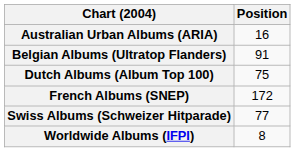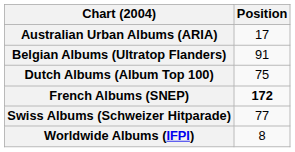 <table class="wikitable sortable plainrowheaders" style="text-align:center;">
 <tr>
 <th scope="col">Chart (2004)</th>
 <th scope="col">Position</th>
 </tr>
 <tr>
 <th scope="row">Australian Urban Albums (ARIA)</th>
-<td>16</td>
+<td>17</td>
 </tr>
 <tr>
 <th scope="row">Belgian Albums (Ultratop Flanders)</th>
 <td>91</td>
 </tr>
 <tr>
 <th scope="row">Dutch Albums (Album Top 100)</th>
 <td>75</td>
 </tr>
 <tr>
 <th scope="row">French Albums (SNEP)</th>
-<td>172</td>
+<td><strong>172</strong></td>
 </tr>
 <tr>
 <th scope="row">Swiss Albums (Schweizer Hitparade)</th>
 <td>77</td>
 </tr>
 <tr>
 <th scope="row">Worldwide Albums (<a href='#'>IFPI</a>)</th>
 <td>8</td>
 </tr>
 </table>
